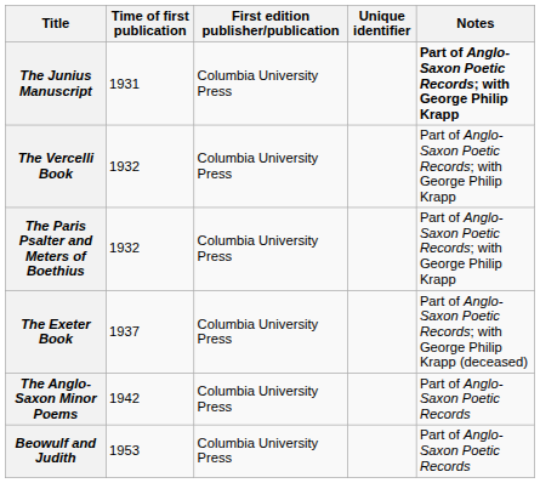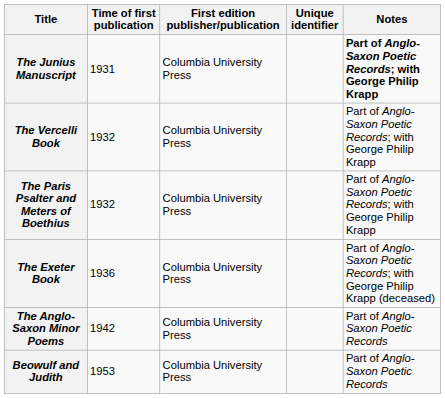 <table class="wikitable sortable plainrowheaders" style="margin-right: 0;">
 <tr>
 <th scope="col" class="unsortable">Title</th>
 <th scope="col">Time of first publication</th>
 <th scope="col" class="unsortable">First edition publisher/publication</th>
 <th scope="col" class="unsortable">Unique identifier</th>
 <th scope="col" class="unsortable">Notes</th>
 </tr>
 <tr>
 <th scope="row"><em>The Junius Manuscript</em></th>
 <td>1931</td>
 <td>Columbia University Press</td>
 <td></td>
 <td><strong>Part of <em>Anglo-Saxon Poetic Records</em>; with George Philip Krapp</strong></td>
 </tr>
 <tr>
 <th scope="row"><em>The Vercelli Book</em></th>
 <td>1932</td>
 <td>Columbia University Press</td>
 <td></td>
 <td>Part of <em>Anglo-Saxon Poetic Records</em>; with George Philip Krapp</td>
 </tr>
 <tr>
 <th scope="row"><em>The Paris Psalter and Meters of Boethius</em></th>
 <td>1932</td>
 <td>Columbia University Press</td>
 <td></td>
 <td>Part of <em>Anglo-Saxon Poetic Records</em>; with George Philip Krapp</td>
 </tr>
 <tr>
 <th scope="row"><em>The Exeter Book</em></th>
-<td>1937</td>
+<td>1936</td>
 <td>Columbia University Press</td>
 <td></td>
 <td>Part of <em>Anglo-Saxon Poetic Records</em>; with George Philip Krapp (deceased)</td>
 </tr>
 <tr>
 <th scope="row"><em>The Anglo-Saxon Minor Poems</em></th>
 <td>1942</td>
 <td>Columbia University Press</td>
 <td></td>
 <td>Part of <em>Anglo-Saxon Poetic Records</em></td>
 </tr>
 <tr>
 <th scope="row"><em>Beowulf and Judith</em></th>
 <td>1953</td>
 <td>Columbia University Press</td>
 <td></td>
 <td>Part of <em>Anglo-Saxon Poetic Records</em></td>
 </tr>
 </table>
